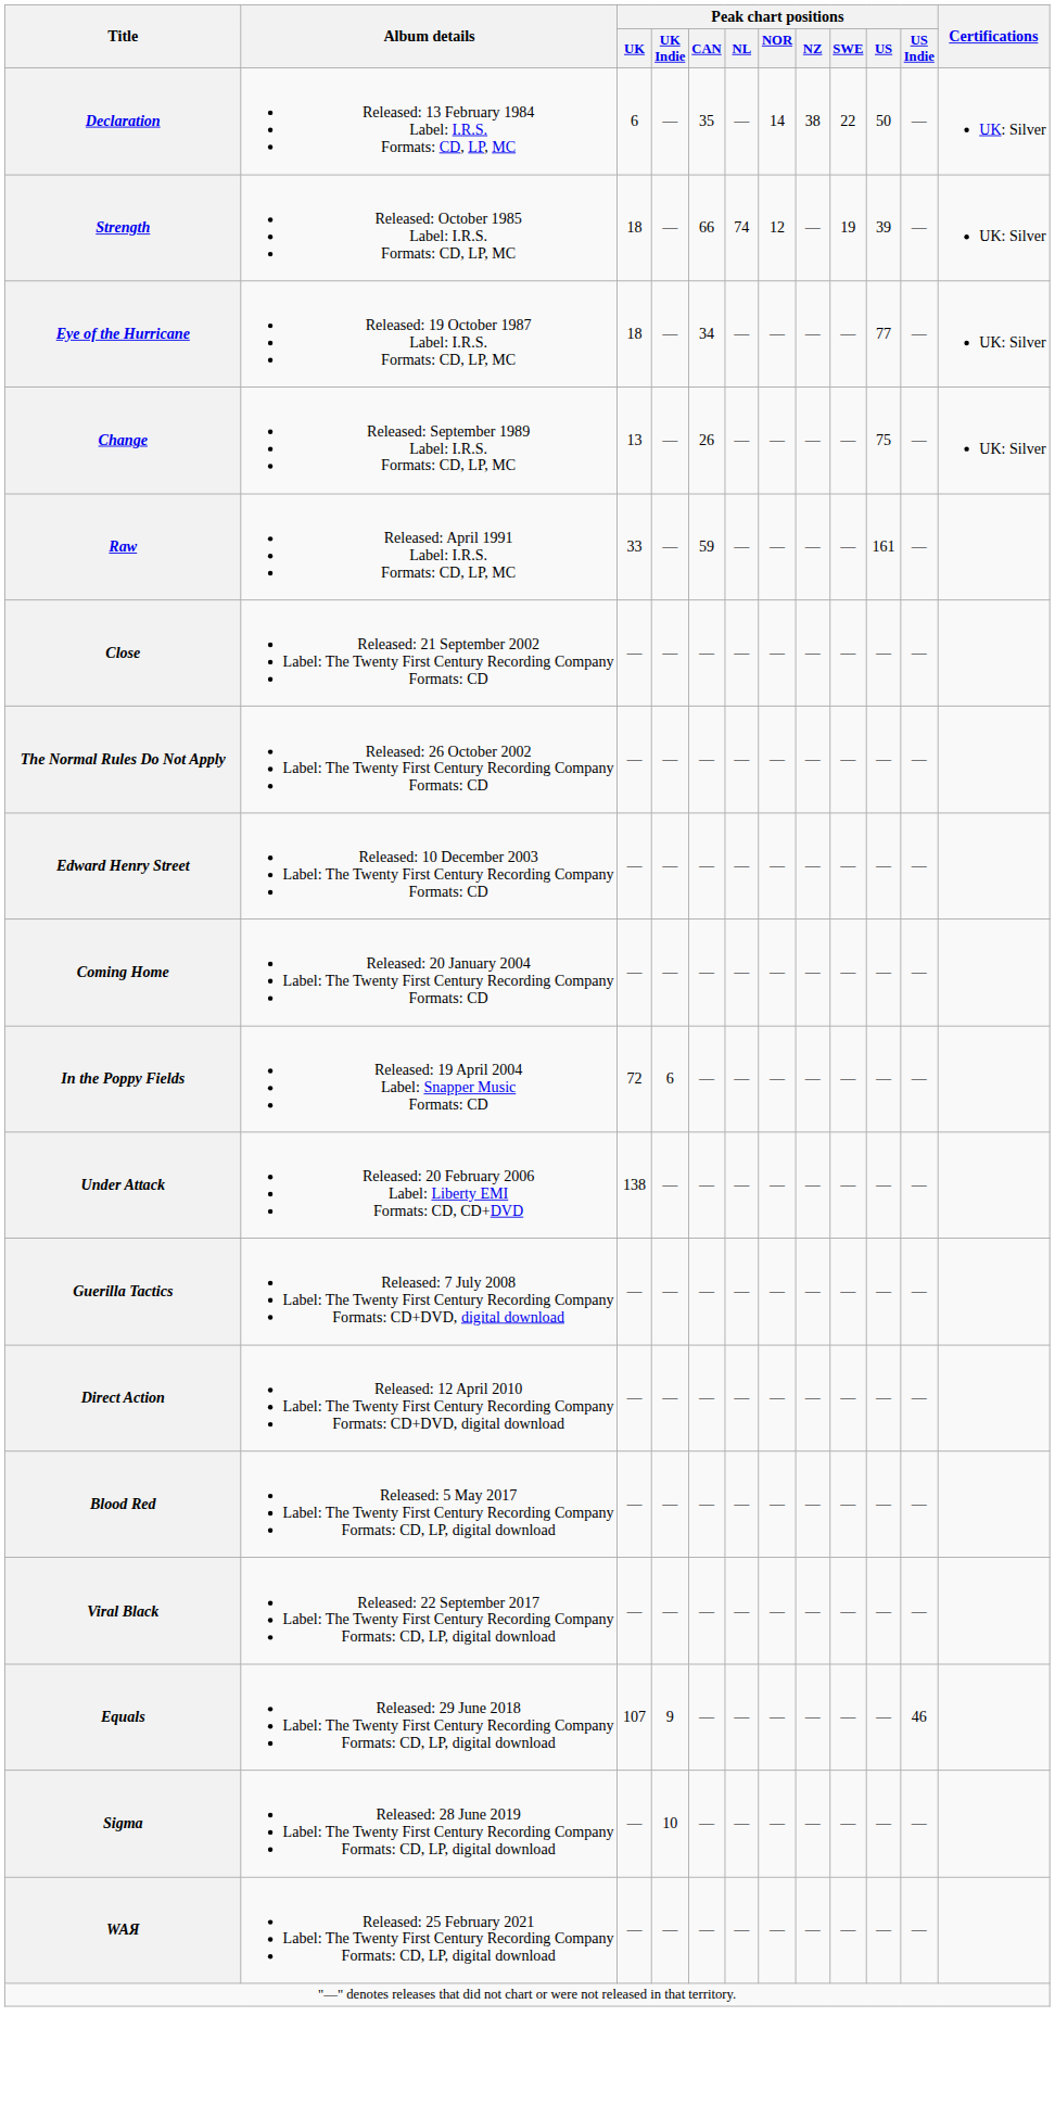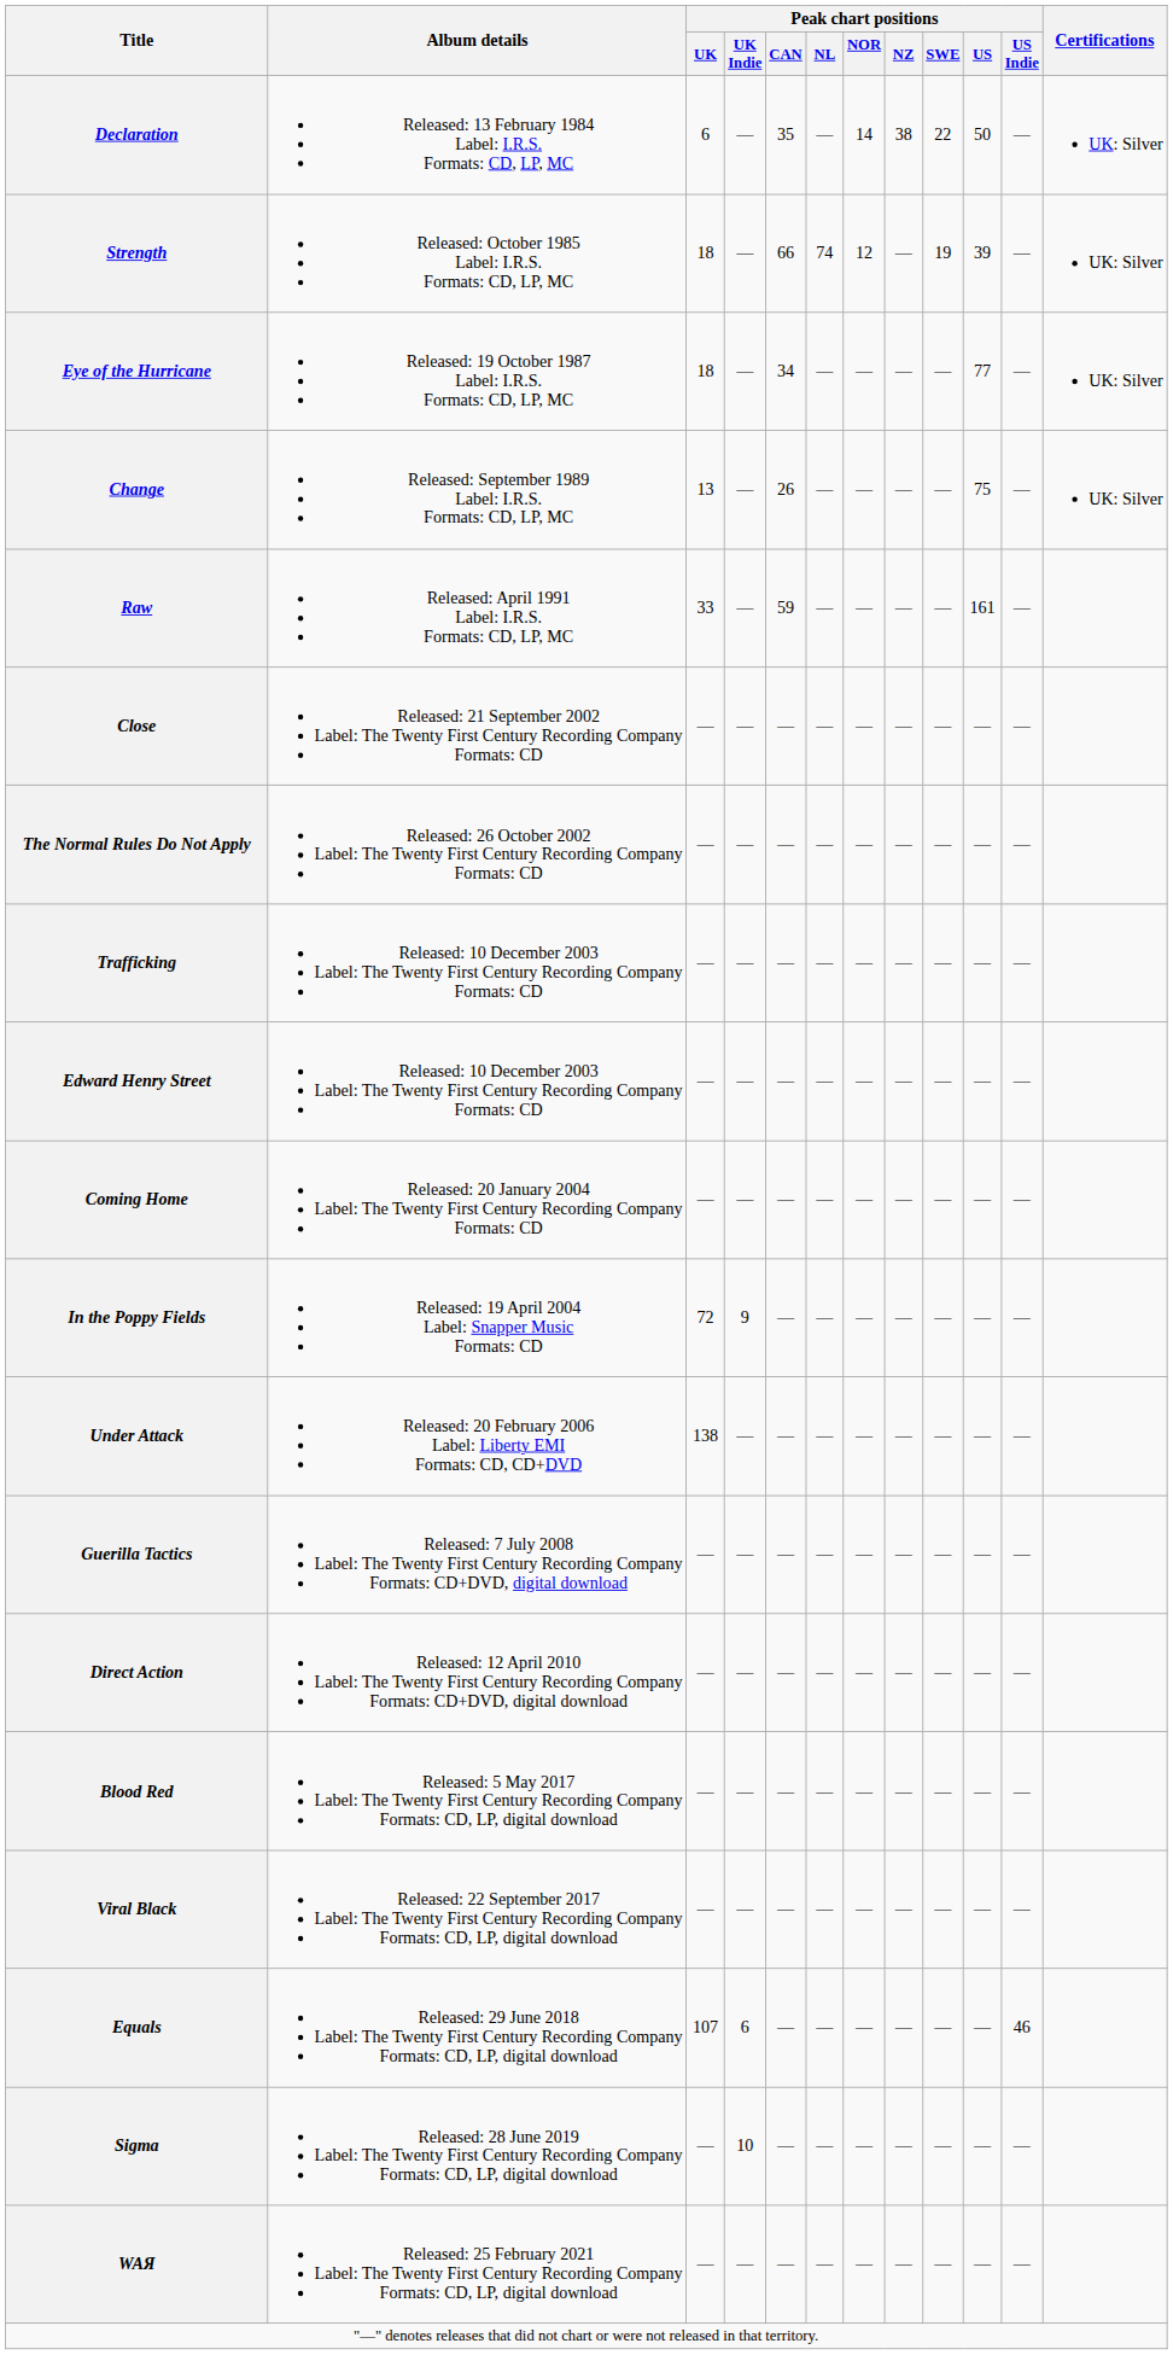 <table class="wikitable plainrowheaders" style="text-align:center;">
 <tr>
 <th rowspan="2" scope="col" style="width:15em;">Title</th>
 <th rowspan="2" scope="col">Album details</th>
 <th colspan="9">Peak chart positions</th>
 <th rowspan="2"><a href='#'>Certifications</a></th>
 </tr>
 <tr>
 <th scope="col" style="width:2em;font-size:90%;"><a href='#'>UK</a><br></th>
 <th scope="col" style="width:2em;font-size:90%;"><a href='#'>UK Indie</a><br></th>
 <th scope="col" style="width:2em;font-size:90%;"><a href='#'>CAN</a><br></th>
 <th scope="col" style="width:2em;font-size:90%;"><a href='#'>NL</a><br></th>
 <th scope="col" style="width:2em;font-size:90%;"><a href='#'>NOR</a><br><br></th>
 <th scope="col" style="width:2em;font-size:90%;"><a href='#'>NZ</a><br></th>
 <th scope="col" style="width:2em;font-size:90%;"><a href='#'>SWE</a><br></th>
 <th scope="col" style="width:2em;font-size:90%;"><a href='#'>US</a><br></th>
 <th scope="col" style="width:2em;font-size:90%;"><a href='#'>US Indie</a><br></th>
 </tr>
 <tr>
 <th scope="row"><em><a href='#'>Declaration</a></em></th>
 <td><br><ul><li>Released: 13 February 1984</li><li>Label: <a href='#'>I.R.S.</a></li><li>Formats: <a href='#'>CD</a>, <a href='#'>LP</a>, <a href='#'>MC</a></li></ul></td>
 <td>6</td>
 <td>—</td>
 <td>35</td>
 <td>—</td>
 <td>14</td>
 <td>38</td>
 <td>22</td>
 <td>50</td>
 <td>—</td>
 <td><br><ul><li><a href='#'>UK</a>: Silver</li></ul></td>
 </tr>
 <tr>
 <th scope="row"><em><a href='#'>Strength</a></em></th>
 <td><br><ul><li>Released: October 1985</li><li>Label: I.R.S.</li><li>Formats: CD, LP, MC</li></ul></td>
 <td>18</td>
 <td>—</td>
 <td>66</td>
 <td>74</td>
 <td>12</td>
 <td>—</td>
 <td>19</td>
 <td>39</td>
 <td>—</td>
 <td><br><ul><li>UK: Silver</li></ul></td>
 </tr>
 <tr>
 <th scope="row"><em><a href='#'>Eye of the Hurricane</a></em></th>
 <td><br><ul><li>Released: 19 October 1987</li><li>Label: I.R.S.</li><li>Formats: CD, LP, MC</li></ul></td>
 <td>18</td>
 <td>—</td>
 <td>34</td>
 <td>—</td>
 <td>—</td>
 <td>—</td>
 <td>—</td>
 <td>77</td>
 <td>—</td>
 <td><br><ul><li>UK: Silver</li></ul></td>
 </tr>
 <tr>
 <th scope="row"><em><a href='#'>Change</a></em></th>
 <td><br><ul><li>Released: September 1989</li><li>Label: I.R.S.</li><li>Formats: CD, LP, MC</li></ul></td>
 <td>13</td>
 <td>—</td>
 <td>26</td>
 <td>—</td>
 <td>—</td>
 <td>—</td>
 <td>—</td>
 <td>75</td>
 <td>—</td>
 <td><br><ul><li>UK: Silver</li></ul></td>
 </tr>
 <tr>
 <th scope="row"><em><a href='#'>Raw</a></em></th>
 <td><br><ul><li>Released: April 1991</li><li>Label: I.R.S.</li><li>Formats: CD, LP, MC</li></ul></td>
 <td>33</td>
 <td>—</td>
 <td>59</td>
 <td>—</td>
 <td>—</td>
 <td>—</td>
 <td>—</td>
 <td>161</td>
 <td>—</td>
 <td></td>
 </tr>
 <tr>
 <th scope="row"><em>Close</em> </th>
 <td><br><ul><li>Released: 21 September 2002</li><li>Label: The Twenty First Century Recording Company</li><li>Formats: CD</li></ul></td>
 <td>—</td>
 <td>—</td>
 <td>—</td>
 <td>—</td>
 <td>—</td>
 <td>—</td>
 <td>—</td>
 <td>—</td>
 <td>—</td>
 <td></td>
 </tr>
 <tr>
 <th scope="row"><em>The Normal Rules Do Not Apply </em></th>
 <td><br><ul><li>Released: 26 October 2002</li><li>Label: The Twenty First Century Recording Company</li><li>Formats: CD</li></ul></td>
 <td>—</td>
 <td>—</td>
 <td>—</td>
 <td>—</td>
 <td>—</td>
 <td>—</td>
 <td>—</td>
 <td>—</td>
 <td>—</td>
 <td></td>
 </tr>
 <tr>
+<th scope="row"><em>Trafficking </em></th>
+<td><br><ul><li>Released: 10 December 2003</li><li>Label: The Twenty First Century Recording Company</li><li>Formats: CD</li></ul></td>
+<td>—</td>
+<td>—</td>
+<td>—</td>
+<td>—</td>
+<td>—</td>
+<td>—</td>
+<td>—</td>
+<td>—</td>
+<td>—</td>
+<td></td>
+</tr>
+<tr>
 <th scope="row"><em>Edward Henry Street </em></th>
 <td><br><ul><li>Released: 10 December 2003</li><li>Label: The Twenty First Century Recording Company</li><li>Formats: CD</li></ul></td>
 <td>—</td>
 <td>—</td>
 <td>—</td>
 <td>—</td>
 <td>—</td>
 <td>—</td>
 <td>—</td>
 <td>—</td>
 <td>—</td>
 <td></td>
 </tr>
 <tr>
 <th scope="row"><em>Coming Home </em></th>
 <td><br><ul><li>Released: 20 January 2004</li><li>Label: The Twenty First Century Recording Company</li><li>Formats: CD</li></ul></td>
 <td>—</td>
 <td>—</td>
 <td>—</td>
 <td>—</td>
 <td>—</td>
 <td>—</td>
 <td>—</td>
 <td>—</td>
 <td>—</td>
 <td></td>
 </tr>
 <tr>
 <th scope="row"><em>In the Poppy Fields</em> </th>
 <td><br><ul><li>Released: 19 April 2004</li><li>Label: <a href='#'>Snapper Music</a></li><li>Formats: CD</li></ul></td>
 <td>72</td>
-<td>6</td>
+<td>9</td>
 <td>—</td>
 <td>—</td>
 <td>—</td>
 <td>—</td>
 <td>—</td>
 <td>—</td>
 <td>—</td>
 <td></td>
 </tr>
 <tr>
 <th scope="row"><em>Under Attack</em> </th>
 <td><br><ul><li>Released: 20 February 2006</li><li>Label: <a href='#'>Liberty EMI</a></li><li>Formats: CD, CD+<a href='#'>DVD</a></li></ul></td>
 <td>138</td>
 <td>—</td>
 <td>—</td>
 <td>—</td>
 <td>—</td>
 <td>—</td>
 <td>—</td>
 <td>—</td>
 <td>—</td>
 <td></td>
 </tr>
 <tr>
 <th scope="row"><em>Guerilla Tactics</em> </th>
 <td><br><ul><li>Released: 7 July 2008</li><li>Label: The Twenty First Century Recording Company</li><li>Formats: CD+DVD, <a href='#'>digital download</a></li></ul></td>
 <td>—</td>
 <td>—</td>
 <td>—</td>
 <td>—</td>
 <td>—</td>
 <td>—</td>
 <td>—</td>
 <td>—</td>
 <td>—</td>
 <td></td>
 </tr>
 <tr>
 <th scope="row"><em>Direct Action</em> </th>
 <td><br><ul><li>Released: 12 April 2010</li><li>Label: The Twenty First Century Recording Company</li><li>Formats: CD+DVD, digital download</li></ul></td>
 <td>—</td>
 <td>—</td>
 <td>—</td>
 <td>—</td>
 <td>—</td>
 <td>—</td>
 <td>—</td>
 <td>—</td>
 <td>—</td>
 <td></td>
 </tr>
 <tr>
 <th scope="row"><em>Blood Red</em> </th>
 <td><br><ul><li>Released: 5 May 2017</li><li>Label: The Twenty First Century Recording Company</li><li>Formats: CD, LP, digital download</li></ul></td>
 <td>—</td>
 <td>—</td>
 <td>—</td>
 <td>—</td>
 <td>—</td>
 <td>—</td>
 <td>—</td>
 <td>—</td>
 <td>—</td>
 <td></td>
 </tr>
 <tr>
 <th scope="row"><em>Viral Black</em> </th>
 <td><br><ul><li>Released: 22 September 2017</li><li>Label: The Twenty First Century Recording Company</li><li>Formats: CD, LP, digital download</li></ul></td>
 <td>—</td>
 <td>—</td>
 <td>—</td>
 <td>—</td>
 <td>—</td>
 <td>—</td>
 <td>—</td>
 <td>—</td>
 <td>—</td>
 <td></td>
 </tr>
 <tr>
 <th scope="row"><em>Equals</em></th>
 <td><br><ul><li>Released: 29 June 2018</li><li>Label: The Twenty First Century Recording Company</li><li>Formats: CD, LP, digital download</li></ul></td>
 <td>107</td>
-<td>9</td>
+<td>6</td>
 <td>—</td>
 <td>—</td>
 <td>—</td>
 <td>—</td>
 <td>—</td>
 <td>—</td>
 <td>46</td>
 <td></td>
 </tr>
 <tr>
 <th scope="row"><em>Sigma</em></th>
 <td><br><ul><li>Released: 28 June 2019</li><li>Label: The Twenty First Century Recording Company</li><li>Formats: CD, LP, digital download</li></ul></td>
 <td>—</td>
 <td>10</td>
 <td>—</td>
 <td>—</td>
 <td>—</td>
 <td>—</td>
 <td>—</td>
 <td>—</td>
 <td>—</td>
 <td></td>
 </tr>
 <tr>
 <th scope="row"><em>WAЯ</em></th>
 <td><br><ul><li>Released: 25 February 2021</li><li>Label: The Twenty First Century Recording Company</li><li>Formats: CD, LP, digital download</li></ul></td>
 <td>—</td>
 <td>—</td>
 <td>—</td>
 <td>—</td>
 <td>—</td>
 <td>—</td>
 <td>—</td>
 <td>—</td>
 <td>—</td>
 <td></td>
 </tr>
 <tr>
 <td colspan="12" style="font-size:90%">"—" denotes releases that did not chart or were not released in that territory.</td>
 </tr>
 </table>
